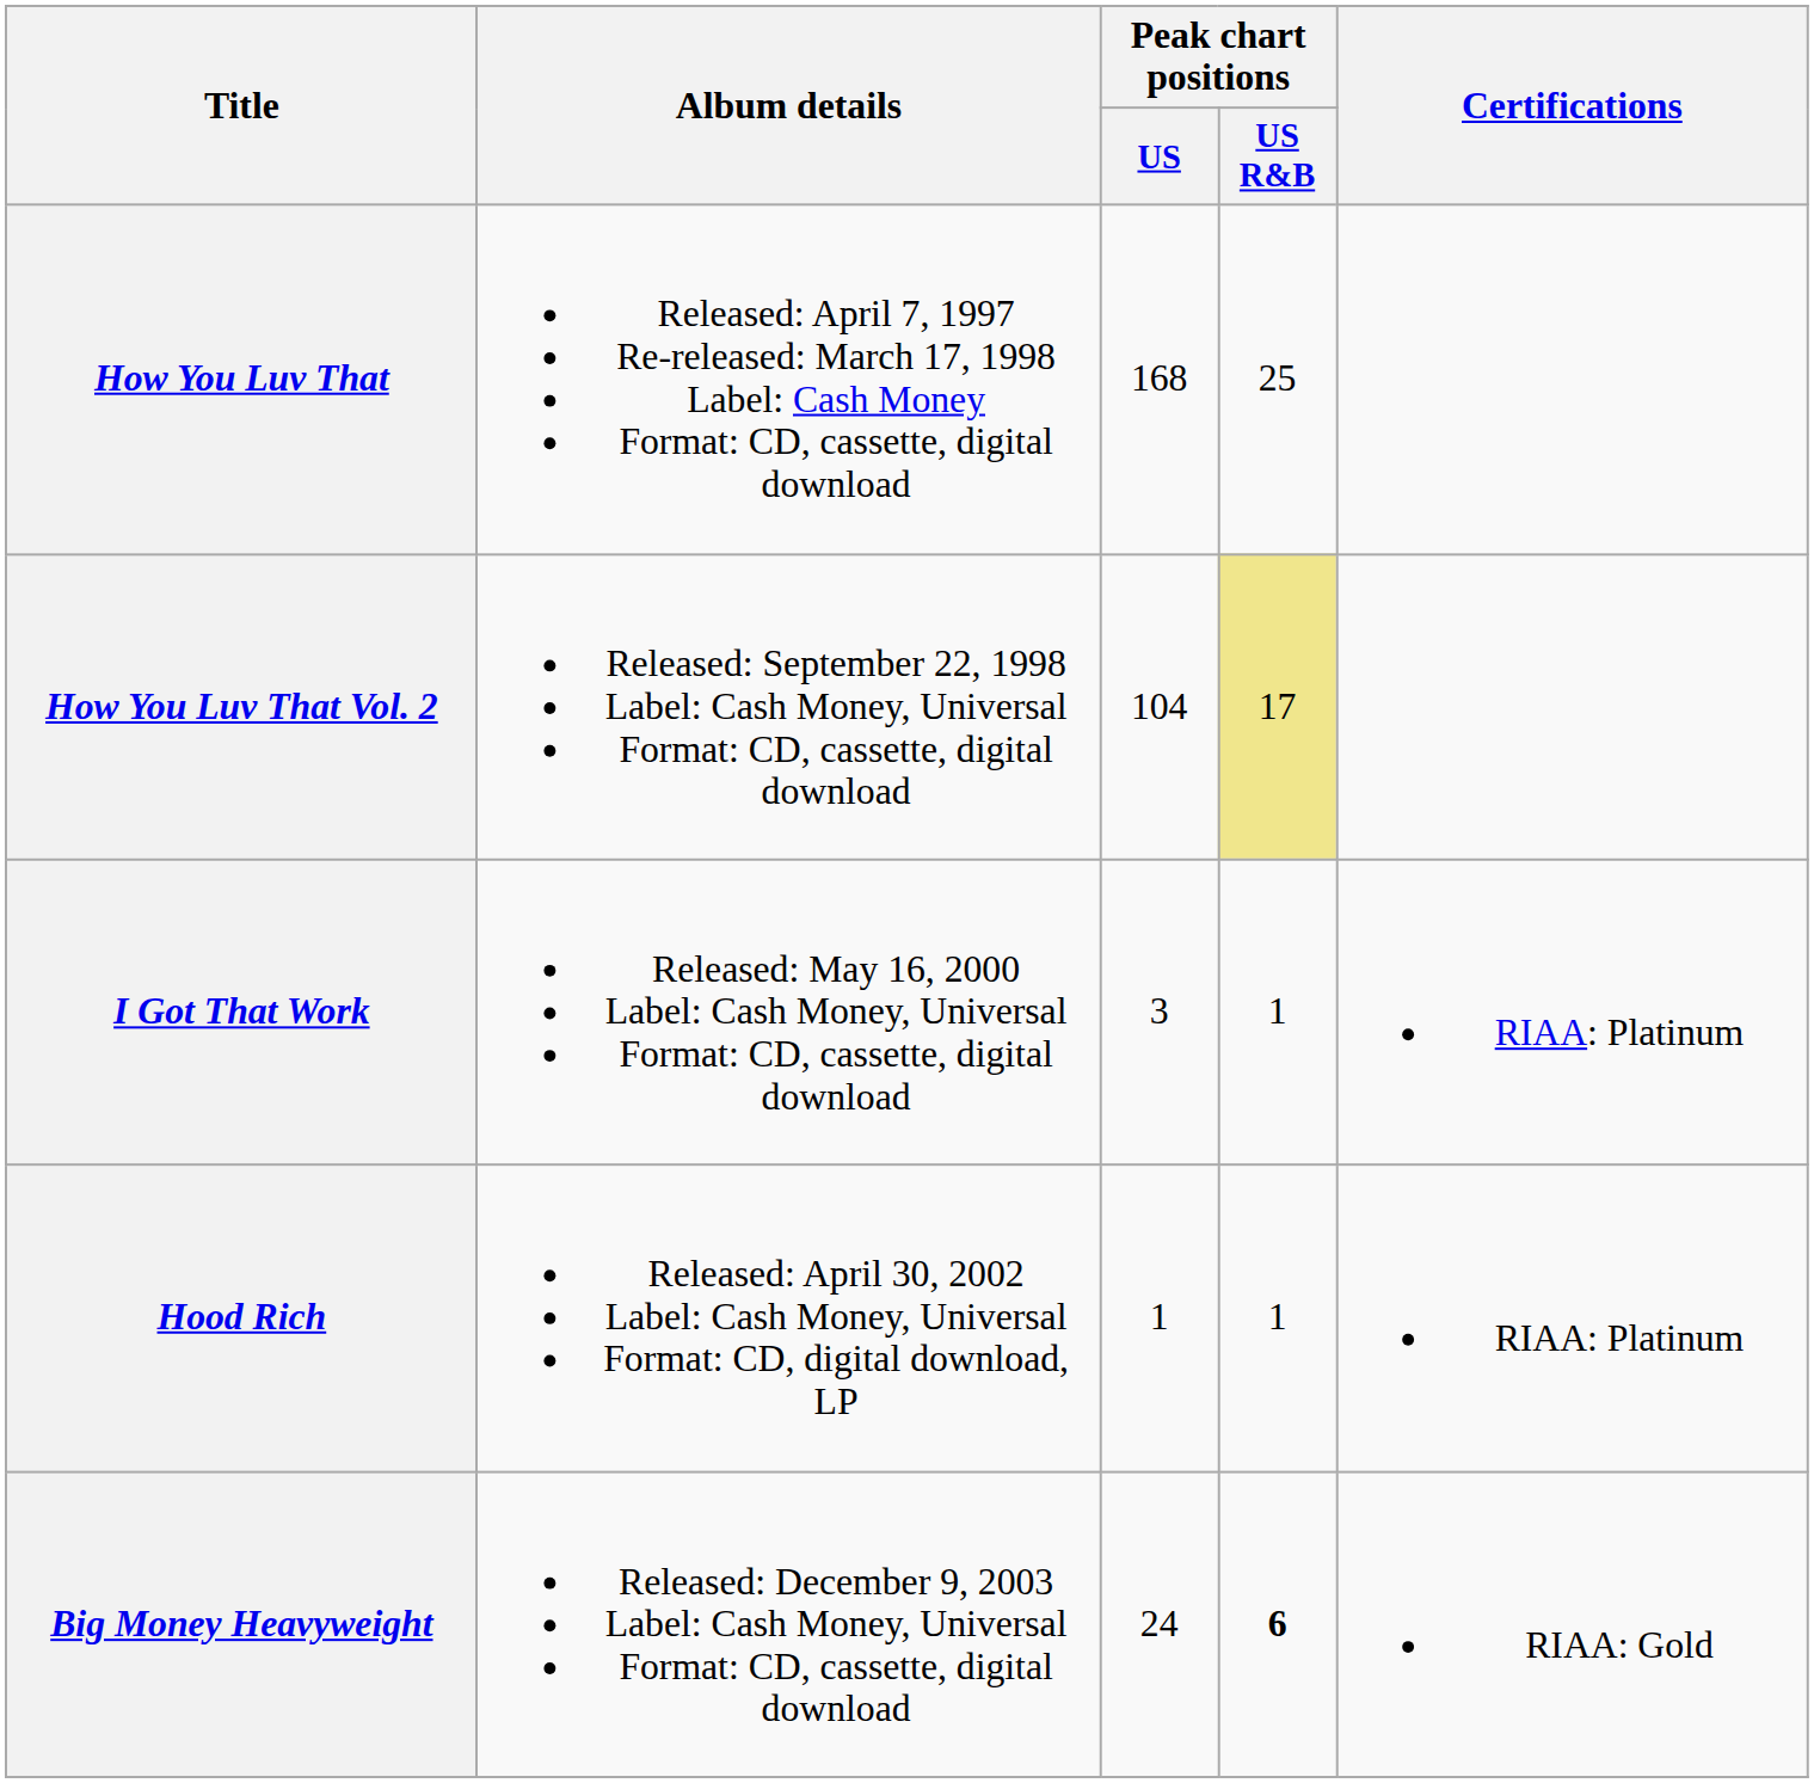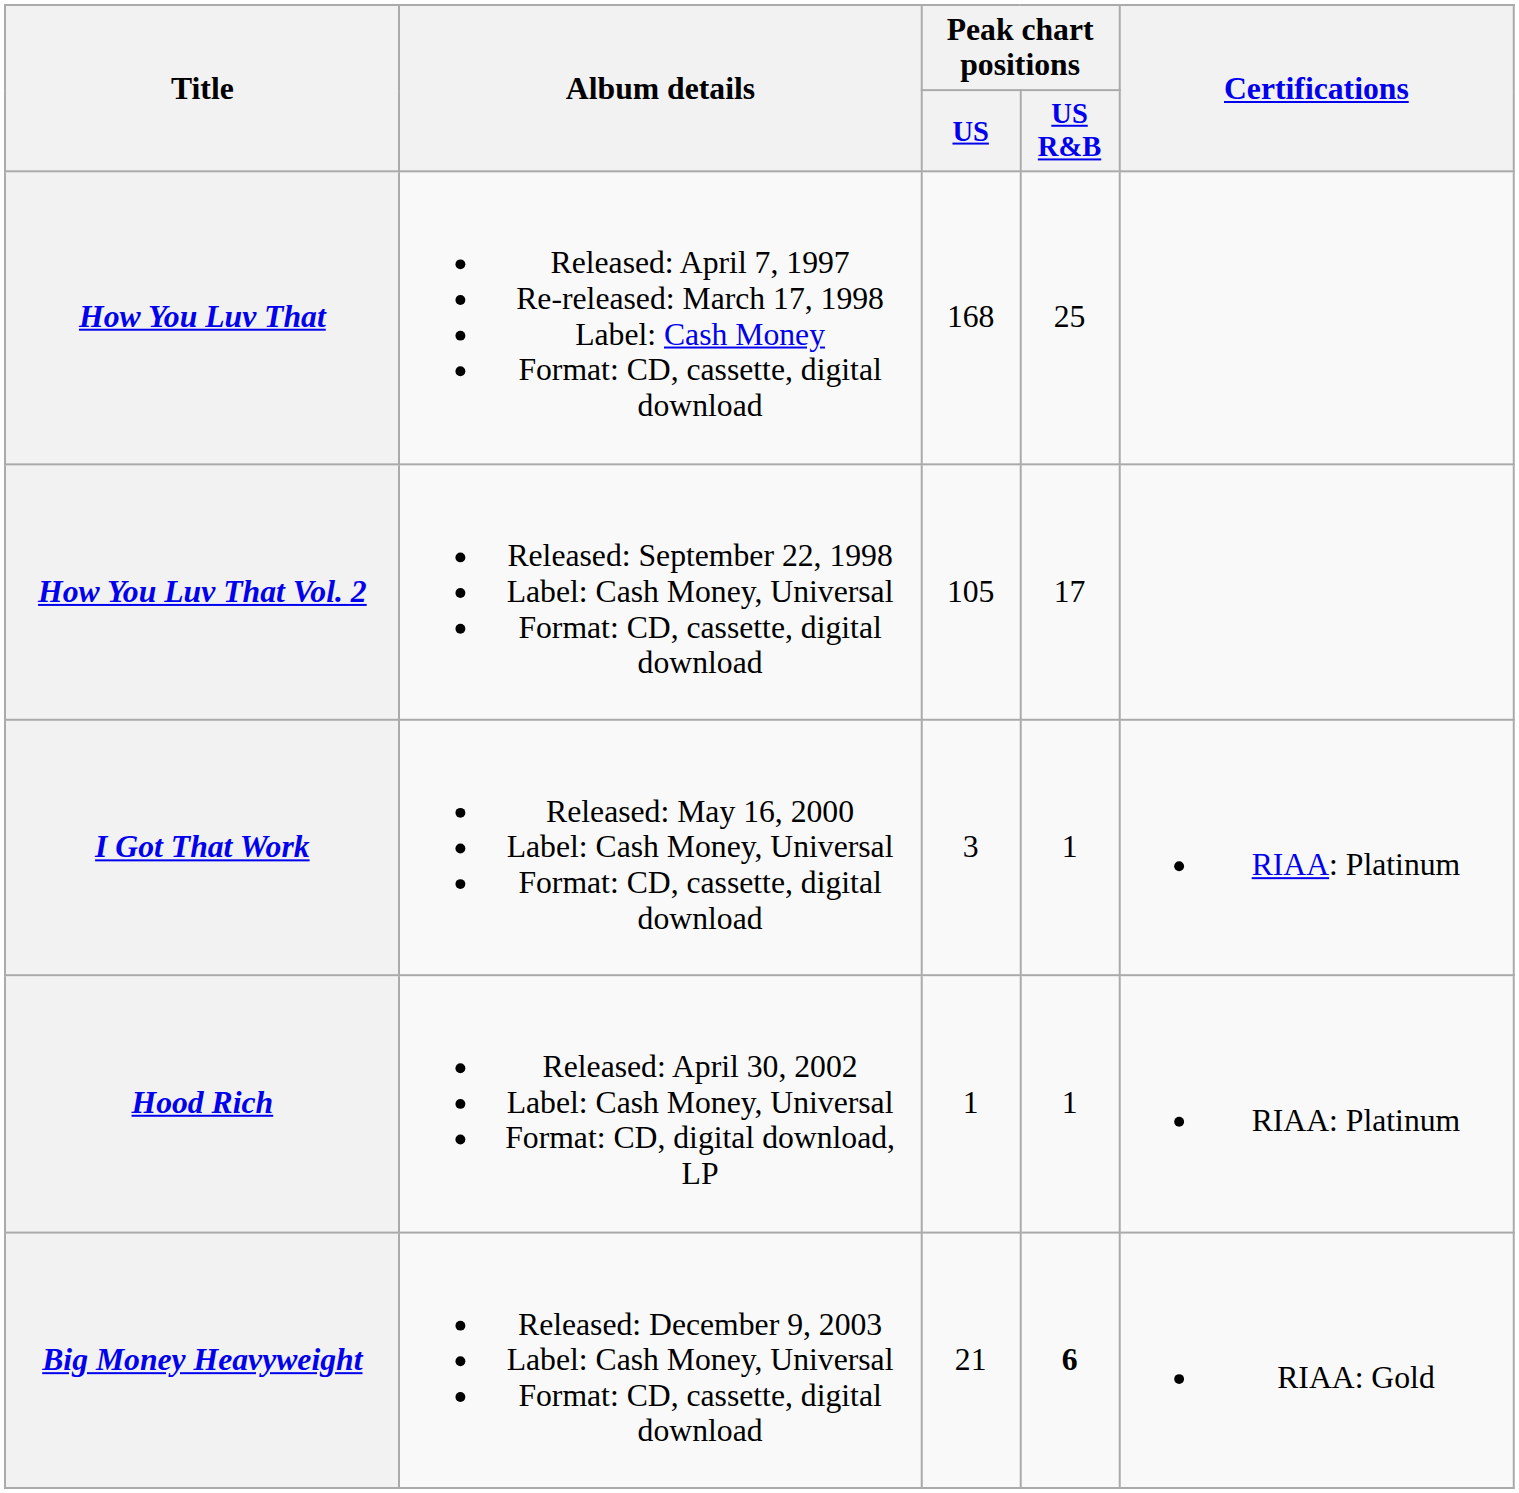 <table class="wikitable plainrowheaders" style="text-align:center;">
 <tr>
 <th scope="col" rowspan="2" style="width:12em;">Title</th>
 <th scope="col" rowspan="2" style="width:16em;">Album details</th>
 <th scope="col" colspan="2">Peak chart positions</th>
 <th scope="col" rowspan="2" style="width:12em;"><a href='#'>Certifications</a></th>
 </tr>
 <tr>
 <th scope="col" style="width:3em;font-size:90%;"><a href='#'>US</a></th>
 <th scope="col" style="width:3em;font-size:90%;"><a href='#'>US R&B</a></th>
 </tr>
 <tr>
 <th scope="row"><em><a href='#'>How You Luv That</a></em></th>
 <td><br><ul><li>Released: April 7, 1997</li><li>Re-released: March 17, 1998</li><li>Label: <a href='#'>Cash Money</a></li><li>Format: CD, cassette, digital download</li></ul></td>
 <td>168</td>
 <td>25</td>
 <td></td>
 </tr>
 <tr>
 <th scope="row"><em><a href='#'>How You Luv That Vol. 2 </a></em></th>
 <td><br><ul><li>Released: September 22, 1998</li><li>Label: Cash Money, Universal</li><li>Format: CD, cassette, digital download</li></ul></td>
-<td>104</td>
-<td style="background: khaki;">17</td>
+<td>105</td>
+<td>17</td>
 <td></td>
 </tr>
 <tr>
 <th scope="row"><em><a href='#'>I Got That Work</a></em></th>
 <td><br><ul><li>Released: May 16, 2000</li><li>Label: Cash Money, Universal</li><li>Format: CD, cassette, digital download</li></ul></td>
 <td>3</td>
 <td>1</td>
 <td><br><ul><li><a href='#'>RIAA</a>: Platinum</li></ul></td>
 </tr>
 <tr>
 <th scope="row"><em><a href='#'>Hood Rich</a></em></th>
 <td><br><ul><li>Released: April 30, 2002</li><li>Label: Cash Money, Universal</li><li>Format: CD, digital download, LP</li></ul></td>
 <td>1</td>
 <td>1</td>
 <td><br><ul><li>RIAA: Platinum</li></ul></td>
 </tr>
 <tr>
 <th scope="row"><em><a href='#'>Big Money Heavyweight</a></em></th>
 <td><br><ul><li>Released: December 9, 2003</li><li>Label: Cash Money, Universal</li><li>Format: CD, cassette, digital download</li></ul></td>
-<td>24</td>
+<td>21</td>
 <td><strong>6</strong></td>
 <td><br><ul><li>RIAA: Gold</li></ul></td>
 </tr>
 </table>
